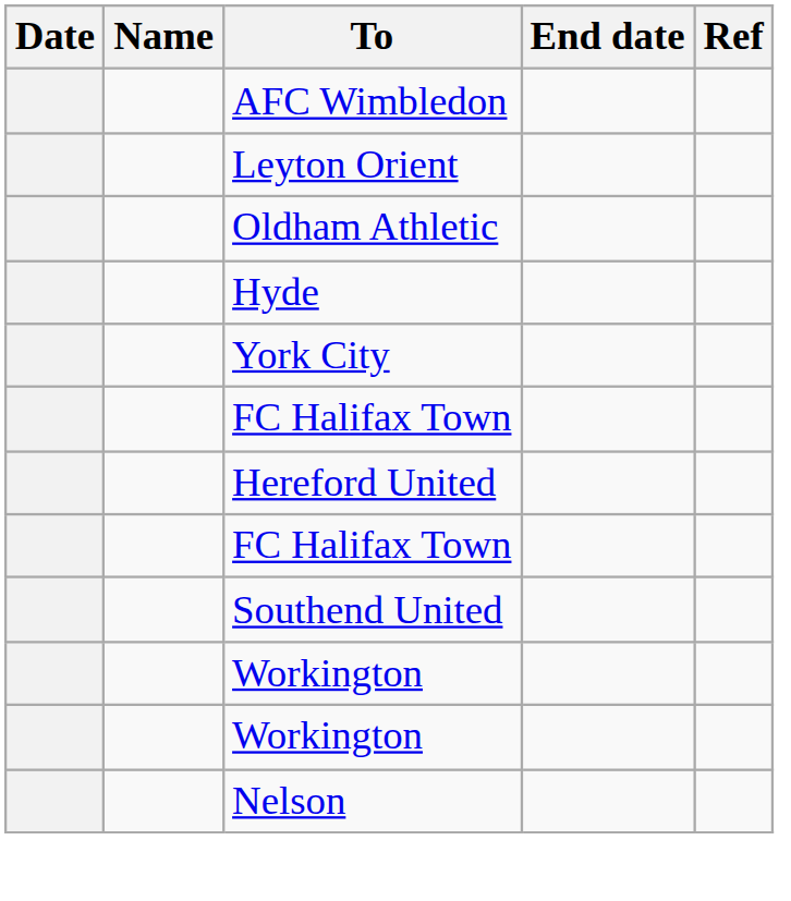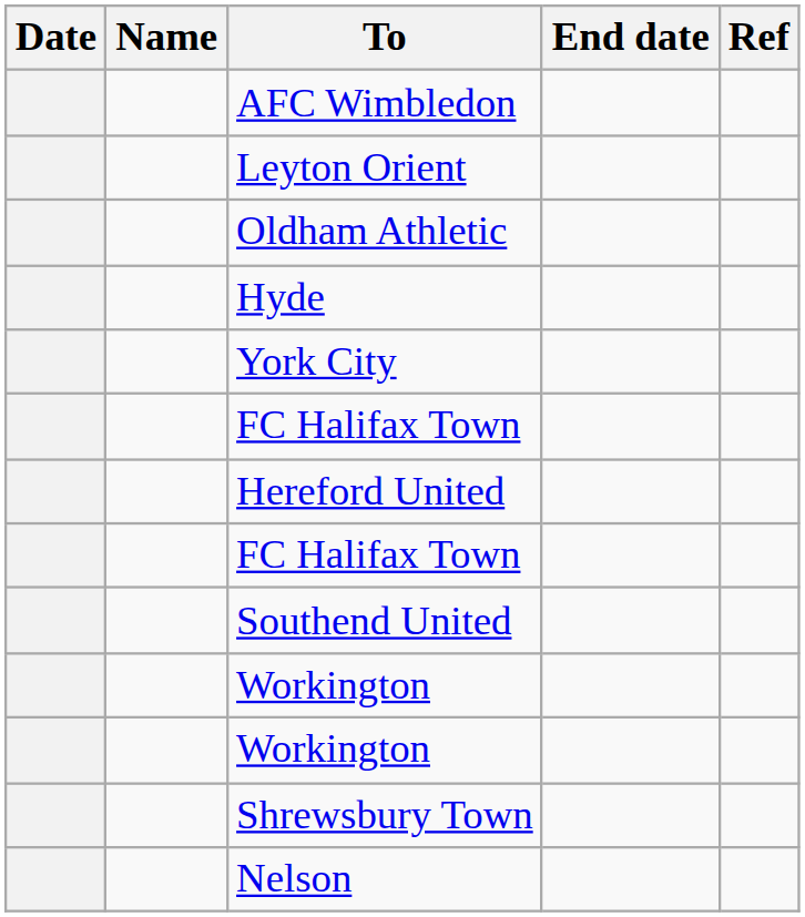 <table class="wikitable sortable plainrowheaders">
 <tr>
 <th scope=col>Date</th>
 <th scope=col>Name</th>
 <th scope=col>To</th>
 <th scope=col>End date</th>
 <th scope=col class=unsortable>Ref</th>
 </tr>
 <tr>
 <th scope=row></th>
 <td></td>
 <td><a href='#'>AFC Wimbledon</a></td>
 <td></td>
 <td style="text-align:center;"></td>
 </tr>
 <tr>
 <th scope=row></th>
 <td></td>
 <td><a href='#'>Leyton Orient</a></td>
 <td></td>
 <td style="text-align:center;"></td>
 </tr>
 <tr>
 <th scope=row></th>
 <td></td>
 <td><a href='#'>Oldham Athletic</a></td>
 <td></td>
 <td style="text-align:center;"></td>
 </tr>
 <tr>
 <th scope=row></th>
 <td></td>
 <td><a href='#'>Hyde</a></td>
 <td></td>
 <td style="text-align:center;"></td>
 </tr>
 <tr>
 <th scope=row></th>
 <td></td>
 <td><a href='#'>York City</a></td>
 <td></td>
 <td style="text-align:center;"></td>
 </tr>
 <tr>
 <th scope=row></th>
 <td></td>
 <td><a href='#'>FC Halifax Town</a></td>
 <td></td>
 <td style="text-align:center;"></td>
 </tr>
 <tr>
 <th scope=row></th>
 <td></td>
 <td><a href='#'>Hereford United</a></td>
 <td></td>
 <td style="text-align:center;"></td>
 </tr>
 <tr>
 <th scope=row></th>
 <td></td>
 <td><a href='#'>FC Halifax Town</a></td>
 <td></td>
 <td style="text-align:center;"></td>
 </tr>
 <tr>
 <th scope=row></th>
 <td></td>
 <td><a href='#'>Southend United</a></td>
 <td></td>
 <td style="text-align:center;"></td>
 </tr>
 <tr>
 <th scope=row></th>
 <td></td>
 <td><a href='#'>Workington</a></td>
 <td></td>
 <td style="text-align:center;"></td>
 </tr>
 <tr>
 <th scope=row></th>
 <td></td>
 <td><a href='#'>Workington</a></td>
 <td></td>
 <td style="text-align:center;"></td>
 </tr>
 <tr>
 <th scope=row></th>
 <td></td>
+<td><a href='#'>Shrewsbury Town</a></td>
+<td></td>
+<td style="text-align:center;"></td>
+</tr>
+<tr>
+<th scope=row></th>
+<td></td>
 <td><a href='#'>Nelson</a></td>
 <td></td>
 <td style="text-align:center;"></td>
 </tr>
 </table>
